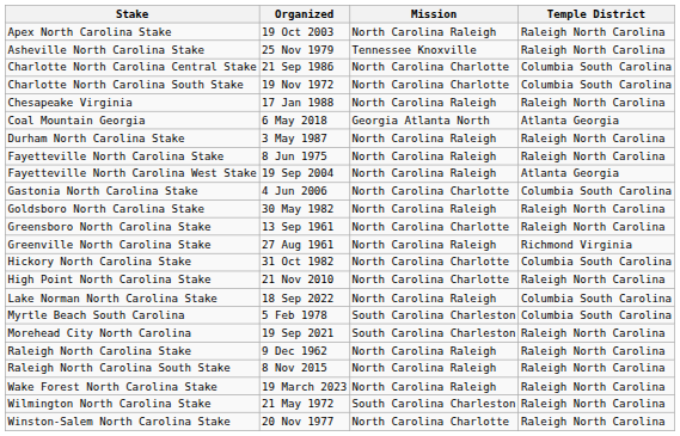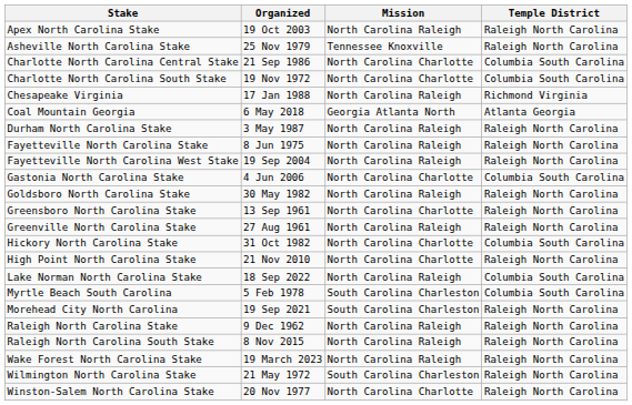 <table class="wikitable sortable mw-collapsible mw-collapsed">
 <tr>
 <th>Stake</th>
 <th data-sort-type=date>Organized</th>
 <th>Mission</th>
 <th>Temple District</th>
 </tr>
 <tr>
 <td>Apex North Carolina Stake</td>
 <td>19 Oct 2003</td>
 <td>North Carolina Raleigh</td>
 <td>Raleigh North Carolina</td>
 </tr>
 <tr>
 <td>Asheville North Carolina Stake</td>
 <td>25 Nov 1979</td>
 <td>Tennessee Knoxville</td>
 <td>Raleigh North Carolina</td>
 </tr>
 <tr>
 <td>Charlotte North Carolina Central Stake</td>
 <td>21 Sep 1986</td>
 <td>North Carolina Charlotte</td>
 <td>Columbia South Carolina</td>
 </tr>
 <tr>
 <td>Charlotte North Carolina South Stake</td>
 <td>19 Nov 1972</td>
 <td>North Carolina Charlotte</td>
 <td>Columbia South Carolina</td>
 </tr>
 <tr>
 <td>Chesapeake Virginia</td>
 <td>17 Jan 1988</td>
 <td>North Carolina Raleigh</td>
-<td>Raleigh North Carolina</td>
+<td>Richmond Virginia</td>
 </tr>
 <tr>
 <td>Coal Mountain Georgia</td>
 <td>6 May 2018</td>
 <td>Georgia Atlanta North</td>
 <td>Atlanta Georgia</td>
 </tr>
 <tr>
 <td>Durham North Carolina Stake</td>
 <td>3 May 1987</td>
 <td>North Carolina Raleigh</td>
 <td>Raleigh North Carolina</td>
 </tr>
 <tr>
 <td>Fayetteville North Carolina Stake</td>
 <td>8 Jun 1975</td>
 <td>North Carolina Raleigh</td>
 <td>Raleigh North Carolina</td>
 </tr>
 <tr>
 <td>Fayetteville North Carolina West Stake</td>
 <td>19 Sep 2004</td>
 <td>North Carolina Raleigh</td>
-<td>Atlanta Georgia</td>
+<td>Raleigh North Carolina</td>
 </tr>
 <tr>
 <td>Gastonia North Carolina Stake</td>
 <td>4 Jun 2006</td>
 <td>North Carolina Charlotte</td>
 <td>Columbia South Carolina</td>
 </tr>
 <tr>
 <td>Goldsboro North Carolina Stake</td>
 <td>30 May 1982</td>
 <td>North Carolina Raleigh</td>
 <td>Raleigh North Carolina</td>
 </tr>
 <tr>
 <td>Greensboro North Carolina Stake</td>
 <td>13 Sep 1961</td>
 <td>North Carolina Charlotte</td>
 <td>Raleigh North Carolina</td>
 </tr>
 <tr>
 <td>Greenville North Carolina Stake</td>
 <td>27 Aug 1961</td>
 <td>North Carolina Raleigh</td>
-<td>Richmond Virginia</td>
+<td>Raleigh North Carolina</td>
 </tr>
 <tr>
 <td>Hickory North Carolina Stake</td>
 <td>31 Oct 1982</td>
 <td>North Carolina Charlotte</td>
 <td>Columbia South Carolina</td>
 </tr>
 <tr>
 <td>High Point North Carolina Stake</td>
 <td>21 Nov 2010</td>
 <td>North Carolina Charlotte</td>
 <td>Raleigh North Carolina</td>
 </tr>
 <tr>
 <td>Lake Norman North Carolina Stake</td>
 <td>18 Sep 2022</td>
 <td>North Carolina Raleigh</td>
 <td>Columbia South Carolina</td>
 </tr>
 <tr>
 <td>Myrtle Beach South Carolina</td>
 <td>5 Feb 1978</td>
 <td>South Carolina Charleston</td>
 <td>Columbia South Carolina</td>
 </tr>
 <tr>
 <td>Morehead City North Carolina</td>
 <td>19 Sep 2021</td>
 <td>South Carolina Charleston</td>
 <td>Raleigh North Carolina</td>
 </tr>
 <tr>
 <td>Raleigh North Carolina Stake</td>
 <td>9 Dec 1962</td>
 <td>North Carolina Raleigh</td>
 <td>Raleigh North Carolina</td>
 </tr>
 <tr>
 <td>Raleigh North Carolina South Stake</td>
 <td>8 Nov 2015</td>
 <td>North Carolina Raleigh</td>
 <td>Raleigh North Carolina</td>
 </tr>
 <tr>
 <td>Wake Forest North Carolina Stake</td>
 <td>19 March 2023</td>
 <td>North Carolina Raleigh</td>
 <td>Raleigh North Carolina</td>
 </tr>
 <tr>
 <td>Wilmington North Carolina Stake</td>
 <td>21 May 1972</td>
 <td>South Carolina Charleston</td>
 <td>Raleigh North Carolina</td>
 </tr>
 <tr>
 <td>Winston-Salem North Carolina Stake</td>
 <td>20 Nov 1977</td>
 <td>North Carolina Charlotte</td>
 <td>Raleigh North Carolina</td>
 </tr>
 </table>
